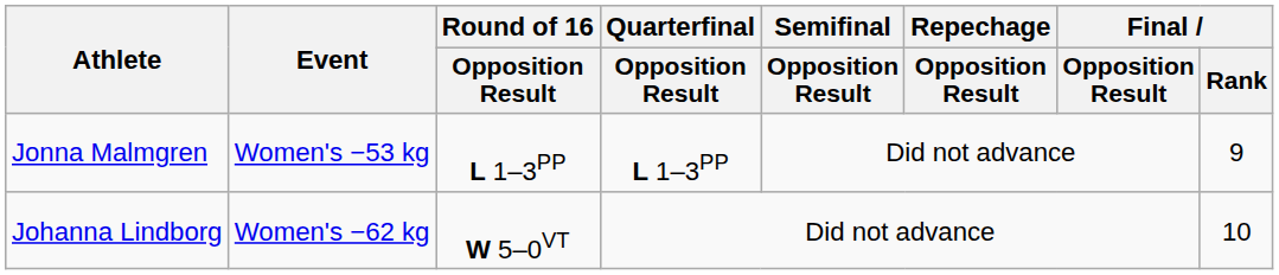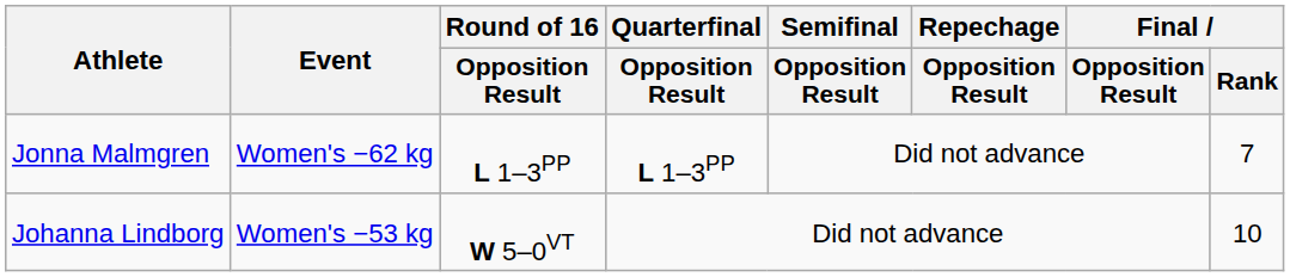 <table class="wikitable" style="font-size:90%">
 <tr>
 <th rowspan=2>Athlete</th>
 <th rowspan=2>Event</th>
 <th>Round of 16</th>
 <th>Quarterfinal</th>
 <th>Semifinal</th>
 <th>Repechage</th>
 <th colspan=2>Final / </th>
 </tr>
 <tr style="font-size: 95%">
 <th>Opposition<br>Result</th>
 <th>Opposition<br>Result</th>
 <th>Opposition<br>Result</th>
 <th>Opposition<br>Result</th>
 <th>Opposition<br>Result</th>
 <th>Rank</th>
 </tr>
 <tr align=center>
 <td align=left><a href='#'>Jonna Malmgren</a></td>
-<td align=left><a href='#'>Women's −53 kg</a></td>
+<td align=left><a href='#'>Women's −62 kg</a></td>
 <td><br><strong>L</strong> 1–3<sup>PP</sup></td>
 <td><br><strong>L</strong> 1–3<sup>PP</sup></td>
 <td colspan=3>Did not advance</td>
-<td>9</td>
+<td>7</td>
 </tr>
 <tr align=center>
 <td align=left><a href='#'>Johanna Lindborg</a></td>
-<td align=left><a href='#'>Women's −62 kg</a></td>
+<td align=left><a href='#'>Women's −53 kg</a></td>
 <td><br><strong>W</strong> 5–0<sup>VT</sup></td>
 <td colspan=4>Did not advance</td>
 <td>10</td>
 </tr>
 </table>
